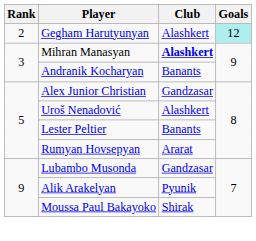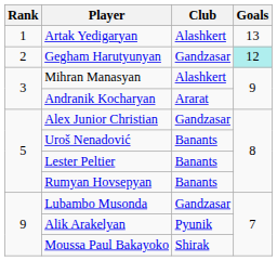 <table class="wikitable" style="text-align:center">
 <tr>
 <th>Rank</th>
 <th>Player</th>
 <th>Club</th>
 <th>Goals</th>
 </tr>
 <tr>
+<td rowspan=1>1</td>
+<td align="left"> <a href='#'>Artak Yedigaryan</a></td>
+<td align="left"><a href='#'>Alashkert</a></td>
+<td rowspan=1>13</td>
+</tr>
+<tr>
 <td rowspan=1>2</td>
 <td align="left"> <a href='#'>Gegham Harutyunyan</a></td>
-<td align="left"><a href='#'>Alashkert</a></td>
+<td align="left"><a href='#'>Gandzasar</a></td>
 <td rowspan=1 style="background: paleturquoise;">12</td>
 </tr>
 <tr>
 <td rowspan=2>3</td>
 <td align="left"> Mihran Manasyan</td>
-<td align="left"><strong><a href='#'>Alashkert</a></strong></td>
+<td align="left"><a href='#'>Alashkert</a></td>
 <td rowspan=2>9</td>
 </tr>
 <tr>
 <td align="left"> <a href='#'>Andranik Kocharyan</a></td>
-<td align="left"><a href='#'>Banants</a></td>
+<td align="left"><a href='#'>Ararat</a></td>
 </tr>
 <tr>
 <td rowspan=4>5</td>
 <td align="left"> <a href='#'>Alex Junior Christian</a></td>
 <td align="left"><a href='#'>Gandzasar</a></td>
 <td rowspan=4>8</td>
 </tr>
 <tr>
 <td align="left"> <a href='#'>Uroš Nenadović</a></td>
-<td align="left"><a href='#'>Alashkert</a></td>
+<td align="left"><a href='#'>Banants</a></td>
 </tr>
 <tr>
 <td align="left"> <a href='#'>Lester Peltier</a></td>
 <td align="left"><a href='#'>Banants</a></td>
 </tr>
 <tr>
 <td align="left"> <a href='#'>Rumyan Hovsepyan</a></td>
-<td align="left"><a href='#'>Ararat</a></td>
+<td align="left"><a href='#'>Banants</a></td>
 </tr>
 <tr>
 <td rowspan=3>9</td>
 <td align="left"> <a href='#'>Lubambo Musonda</a></td>
 <td align="left"><a href='#'>Gandzasar</a></td>
 <td rowspan=3>7</td>
 </tr>
 <tr>
 <td align="left"> <a href='#'>Alik Arakelyan</a></td>
 <td align="left"><a href='#'>Pyunik</a></td>
 </tr>
 <tr>
 <td align="left"> <a href='#'>Moussa Paul Bakayoko</a></td>
 <td align="left"><a href='#'>Shirak</a></td>
 </tr>
 </table>
